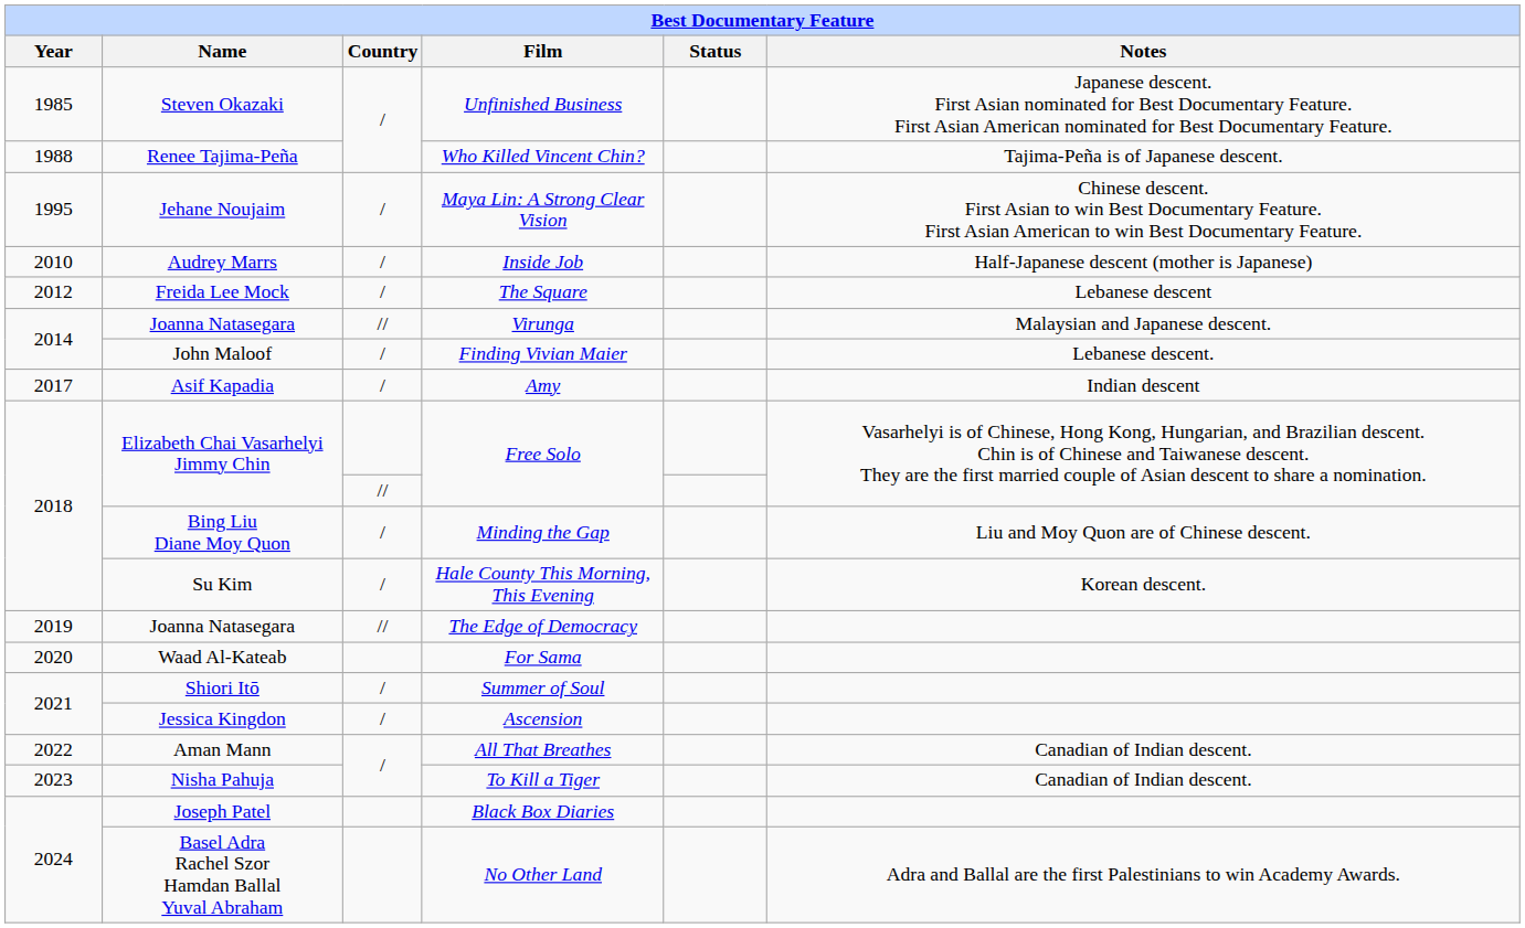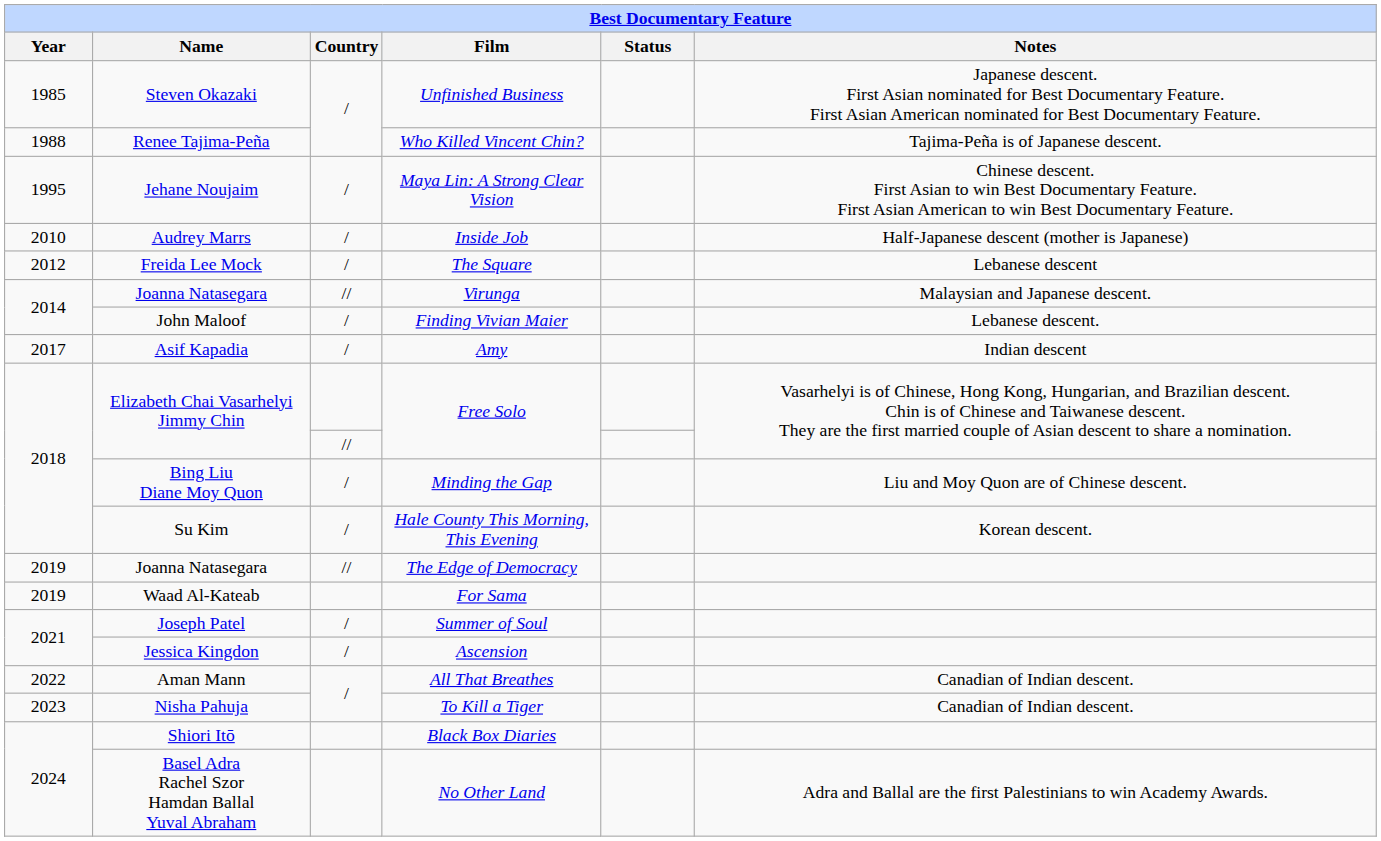 <table class="wikitable" style="text-align: center">
 <tr style="background:#bfd7ff;">
 <td colspan="6" style="text-align:center;"><strong><a href='#'>Best Documentary Feature</a></strong></td>
 </tr>
 <tr style="background:#ebf5ff;">
 <th style="width:075px;">Year</th>
 <th style="width:200px;">Name</th>
 <th style="width:050px;">Country</th>
 <th style="width:200px;">Film</th>
 <th style="width:080px;">Status</th>
 <th style="width:650px;">Notes</th>
 </tr>
 <tr>
 <td>1985</td>
 <td><a href='#'>Steven Okazaki</a></td>
 <td rowspan="2">/</td>
 <td><em><a href='#'>Unfinished Business</a></em></td>
 <td></td>
 <td>Japanese descent.<br>First Asian nominated for Best Documentary Feature.<br>First Asian American nominated for Best Documentary Feature.</td>
 </tr>
 <tr>
 <td>1988</td>
 <td><a href='#'>Renee Tajima-Peña</a></td>
 <td><em><a href='#'>Who Killed Vincent Chin?</a></em></td>
 <td></td>
 <td>Tajima-Peña is of Japanese descent.<br></td>
 </tr>
 <tr>
 <td>1995</td>
 <td><a href='#'>Jehane Noujaim</a></td>
 <td>/</td>
 <td><em><a href='#'>Maya Lin: A Strong Clear Vision</a></em></td>
 <td></td>
 <td>Chinese descent.<br>First Asian to win Best Documentary Feature.<br>First Asian American to win Best Documentary Feature.<br></td>
 </tr>
 <tr>
 <td>2010</td>
 <td><a href='#'>Audrey Marrs</a></td>
 <td>/</td>
 <td><em><a href='#'>Inside Job</a></em></td>
 <td></td>
 <td>Half-Japanese descent (mother is Japanese)</td>
 </tr>
 <tr>
 <td>2012</td>
 <td><a href='#'>Freida Lee Mock</a></td>
 <td>/</td>
 <td><em><a href='#'>The Square</a></em></td>
 <td></td>
 <td>Lebanese descent</td>
 </tr>
 <tr>
 <td rowspan=2>2014</td>
 <td><a href='#'>Joanna Natasegara</a></td>
 <td>//</td>
 <td><em><a href='#'>Virunga</a></em></td>
 <td></td>
 <td>Malaysian and Japanese descent.<br></td>
 </tr>
 <tr>
 <td>John Maloof</td>
 <td>/</td>
 <td><em><a href='#'>Finding Vivian Maier</a></em></td>
 <td></td>
 <td>Lebanese descent.</td>
 </tr>
 <tr>
 <td>2017</td>
 <td><a href='#'>Asif Kapadia</a></td>
 <td>/</td>
 <td><em><a href='#'>Amy</a></em></td>
 <td></td>
 <td>Indian descent<br></td>
 </tr>
 <tr>
 <td rowspan="4">2018</td>
 <td rowspan="2"><a href='#'>Elizabeth Chai Vasarhelyi</a><br><a href='#'>Jimmy Chin</a></td>
 <td><br><br><br></td>
 <td rowspan="2"><em><a href='#'>Free Solo</a></em></td>
 <td></td>
 <td rowspan="2">Vasarhelyi is of Chinese, Hong Kong, Hungarian, and Brazilian descent.<br>Chin is of Chinese and Taiwanese descent.<br>They are the first married couple of Asian descent to share a nomination.<br></td>
 </tr>
 <tr>
 <td>//</td>
 <td></td>
 </tr>
 <tr>
 <td><a href='#'>Bing Liu</a><br><a href='#'>Diane Moy Quon</a></td>
 <td>/</td>
 <td><em><a href='#'>Minding the Gap</a></em></td>
 <td></td>
 <td>Liu and Moy Quon are of Chinese descent.</td>
 </tr>
 <tr>
 <td>Su Kim</td>
 <td>/</td>
 <td><em><a href='#'>Hale County This Morning, This Evening</a></em></td>
 <td></td>
 <td>Korean descent.<br></td>
 </tr>
 <tr>
 <td>2019</td>
 <td>Joanna Natasegara</td>
 <td>//</td>
 <td><em><a href='#'>The Edge of Democracy</a></em></td>
 <td></td>
 <td></td>
 </tr>
 <tr>
-<td>2020</td>
+<td>2019</td>
 <td>Waad Al-Kateab</td>
 <td></td>
 <td><em><a href='#'>For Sama</a></em></td>
 <td></td>
 <td></td>
 </tr>
 <tr>
 <td rowspan=2>2021</td>
-<td><a href='#'>Shiori Itō</a></td>
+<td><a href='#'>Joseph Patel</a></td>
 <td>/</td>
 <td><em><a href='#'>Summer of Soul</a></em></td>
 <td></td>
 <td></td>
 </tr>
 <tr>
 <td><a href='#'>Jessica Kingdon</a></td>
 <td>/</td>
 <td><em><a href='#'>Ascension</a></em></td>
 <td></td>
 <td></td>
 </tr>
 <tr>
 <td>2022</td>
 <td>Aman Mann</td>
 <td rowspan="2">/</td>
 <td><em><a href='#'>All That Breathes</a></em></td>
 <td></td>
 <td>Canadian of Indian descent.</td>
 </tr>
 <tr>
 <td>2023</td>
 <td><a href='#'>Nisha Pahuja</a></td>
 <td><em><a href='#'>To Kill a Tiger</a></em></td>
 <td></td>
 <td>Canadian of Indian descent.<br></td>
 </tr>
 <tr>
 <td rowspan="2">2024</td>
-<td><a href='#'>Joseph Patel</a></td>
+<td><a href='#'>Shiori Itō</a></td>
 <td></td>
 <td><em><a href='#'>Black Box Diaries</a></em></td>
 <td></td>
 <td></td>
 </tr>
 <tr>
 <td><a href='#'>Basel Adra</a><br>Rachel Szor<br>Hamdan Ballal<br><a href='#'>Yuval Abraham</a></td>
 <td><br></td>
 <td><em><a href='#'>No Other Land</a></em></td>
 <td></td>
 <td>Adra and Ballal are the first Palestinians to win Academy Awards. </td>
 </tr>
 </table>
